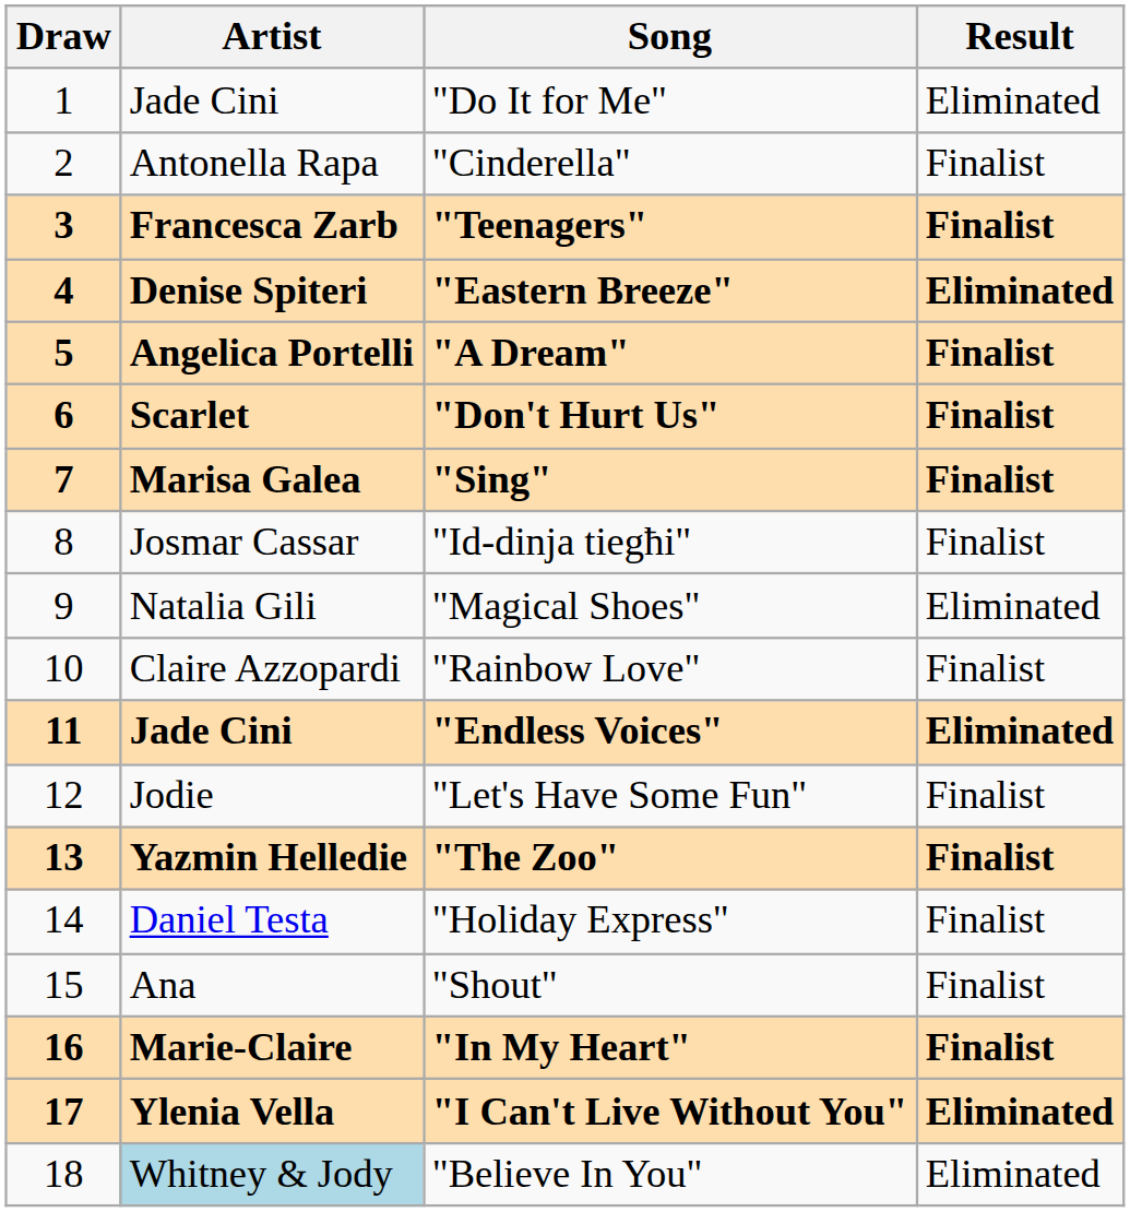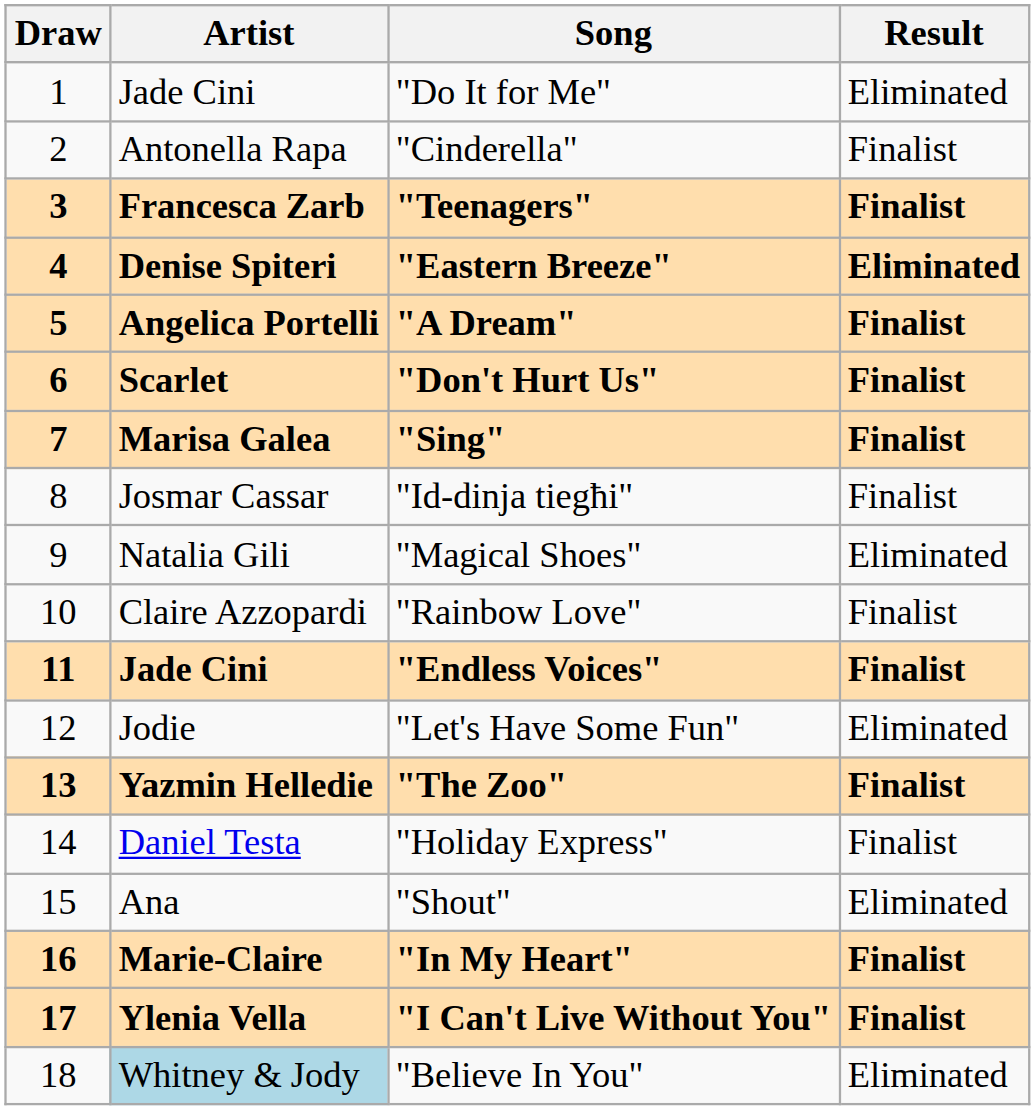 <table class="sortable wikitable" style="margin: 1em auto 1em auto; text-align:center">
 <tr bgcolor="#CCCCCC">
 <th>Draw</th>
 <th>Artist</th>
 <th>Song</th>
 <th>Result</th>
 </tr>
 <tr>
 <td>1</td>
 <td align="left">Jade Cini</td>
 <td align="left">"Do It for Me"</td>
 <td align="left">Eliminated</td>
 </tr>
 <tr>
 <td>2</td>
 <td align="left">Antonella Rapa</td>
 <td align="left">"Cinderella"</td>
 <td align="left">Finalist</td>
 </tr>
 <tr style="font-weight:bold; background:navajowhite;">
 <td>3</td>
 <td align="left">Francesca Zarb</td>
 <td align="left">"Teenagers"</td>
 <td align="left">Finalist</td>
 </tr>
 <tr style="font-weight:bold; background:navajowhite;">
 <td>4</td>
 <td align="left">Denise Spiteri</td>
 <td align="left">"Eastern Breeze"</td>
 <td align="left">Eliminated</td>
 </tr>
 <tr style="font-weight:bold; background:navajowhite;">
 <td>5</td>
 <td align="left">Angelica Portelli</td>
 <td align="left">"A Dream"</td>
 <td align="left">Finalist</td>
 </tr>
 <tr style="font-weight:bold; background:navajowhite;">
 <td>6</td>
 <td align="left">Scarlet</td>
 <td align="left">"Don't Hurt Us"</td>
 <td align="left">Finalist</td>
 </tr>
 <tr style="font-weight:bold; background:navajowhite;">
 <td>7</td>
 <td align="left">Marisa Galea</td>
 <td align="left">"Sing"</td>
 <td align="left">Finalist</td>
 </tr>
 <tr>
 <td>8</td>
 <td align="left">Josmar Cassar</td>
 <td align="left">"Id-dinja tiegħi"</td>
 <td align="left">Finalist</td>
 </tr>
 <tr>
 <td>9</td>
 <td align="left">Natalia Gili</td>
 <td align="left">"Magical Shoes"</td>
 <td align="left">Eliminated</td>
 </tr>
 <tr>
 <td>10</td>
 <td align="left">Claire Azzopardi</td>
 <td align="left">"Rainbow Love"</td>
 <td align="left">Finalist</td>
 </tr>
 <tr style="font-weight:bold; background:navajowhite;">
 <td>11</td>
 <td align="left">Jade Cini</td>
 <td align="left">"Endless Voices"</td>
-<td align="left">Eliminated</td>
+<td align="left">Finalist</td>
 </tr>
 <tr>
 <td>12</td>
 <td align="left">Jodie</td>
 <td align="left">"Let's Have Some Fun"</td>
-<td align="left">Finalist</td>
+<td align="left">Eliminated</td>
 </tr>
 <tr style="font-weight:bold; background:navajowhite;">
 <td>13</td>
 <td align="left">Yazmin Helledie</td>
 <td align="left">"The Zoo"</td>
 <td align="left">Finalist</td>
 </tr>
 <tr>
 <td>14</td>
 <td align="left"><a href='#'>Daniel Testa</a></td>
 <td align="left">"Holiday Express"</td>
 <td align="left">Finalist</td>
 </tr>
 <tr>
 <td>15</td>
 <td align="left">Ana</td>
 <td align="left">"Shout"</td>
-<td align="left">Finalist</td>
+<td align="left">Eliminated</td>
 </tr>
 <tr style="font-weight:bold; background:navajowhite;">
 <td>16</td>
 <td align="left">Marie-Claire</td>
 <td align="left">"In My Heart"</td>
 <td align="left">Finalist</td>
 </tr>
 <tr style="font-weight:bold; background:navajowhite;">
 <td>17</td>
 <td align="left">Ylenia Vella</td>
 <td align="left">"I Can't Live Without You"</td>
-<td align="left">Eliminated</td>
+<td align="left">Finalist</td>
 </tr>
 <tr>
 <td>18</td>
 <td align="left" style="background: lightblue;">Whitney & Jody</td>
 <td align="left">"Believe In You"</td>
 <td align="left">Eliminated</td>
 </tr>
 </table>
